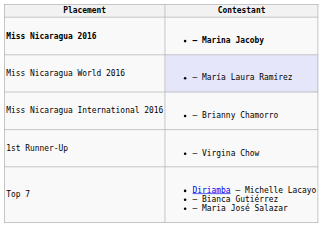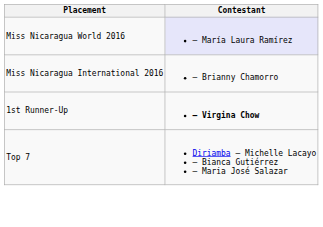 <table class="wikitable sortable" style="font-size: 95%;">
 <tr>
 <th>Placement</th>
 <th>Contestant</th>
-</tr>
-<tr>
-<td><strong>Miss Nicaragua 2016</strong></td>
-<td><br><ul><li><strong> –  Marina Jacoby</strong></li></ul></td>
 </tr>
 <tr>
 <td>Miss Nicaragua World 2016</td>
 <td style="background: lavender;"><br><ul><li> – María Laura Ramírez</li></ul></td>
 </tr>
 <tr>
 <td>Miss Nicaragua International 2016</td>
 <td><br><ul><li> – Brianny Chamorro</li></ul></td>
 </tr>
 <tr>
 <td>1st Runner-Up</td>
-<td><br><ul><li> – Virgina Chow</li></ul></td>
+<td><strong><br><ul><li> – Virgina Chow</li></ul></strong></td>
 </tr>
 <tr>
 <td>Top 7</td>
 <td><br><ul><li> <a href='#'>Diriamba</a> – Michelle Lacayo</li><li> – Bianca Gutiérrez</li><li> – Maria José Salazar</li></ul></td>
 </tr>
 </table>
